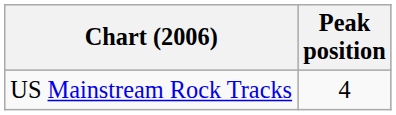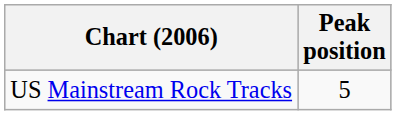 <table class="wikitable">
 <tr>
 <th>Chart (2006)</th>
 <th>Peak<br>position</th>
 </tr>
 <tr>
 <td>US <a href='#'>Mainstream Rock Tracks</a></td>
-<td align="center">4</td>
+<td align="center">5</td>
 </tr>
 </table>
